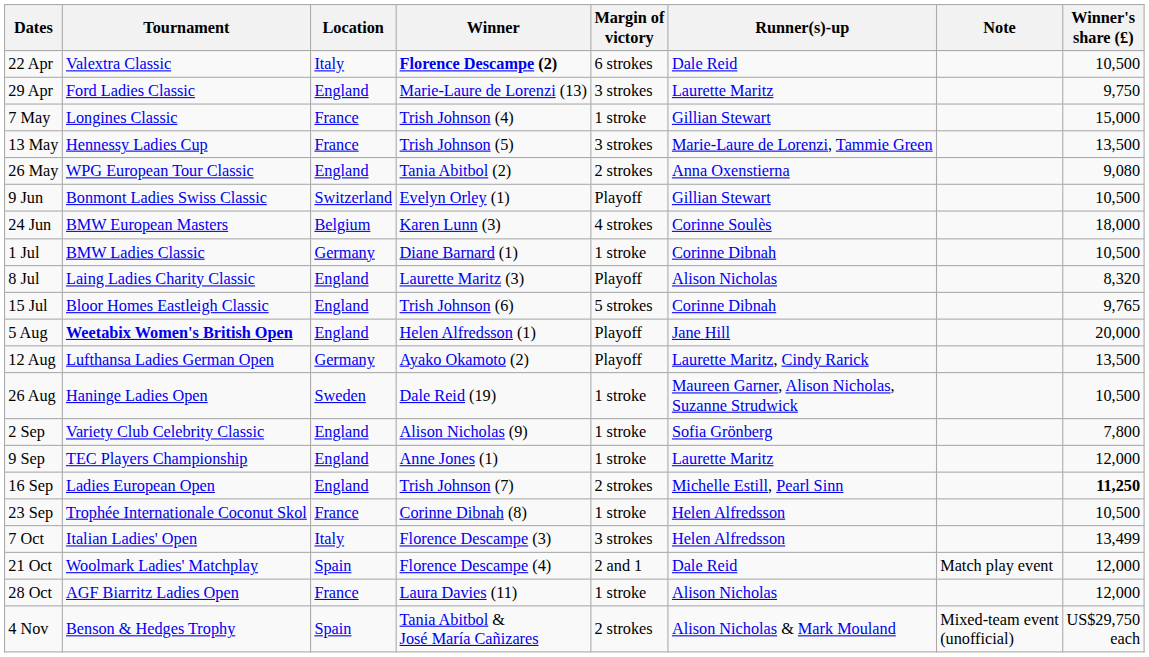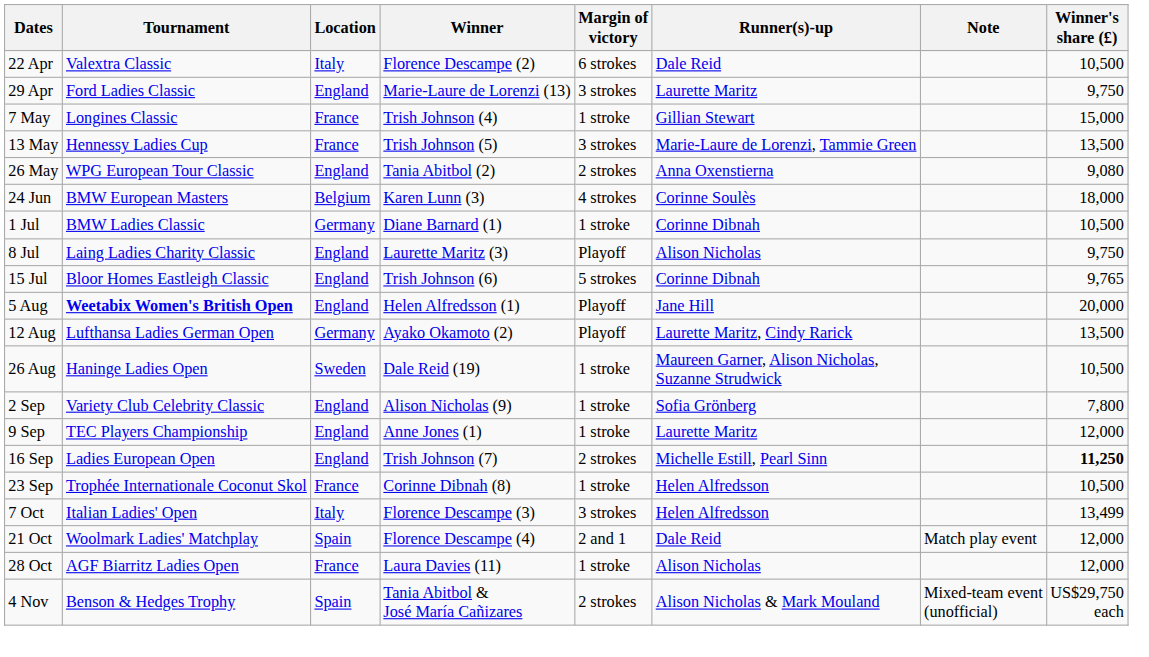 <table class="wikitable" style="font-size:95%">
 <tr>
 <th>Dates</th>
 <th>Tournament</th>
 <th>Location</th>
 <th>Winner</th>
 <th>Margin of<br>victory</th>
 <th>Runner(s)-up</th>
 <th>Note</th>
 <th>Winner's<br>share (£)</th>
 </tr>
 <tr>
 <td>22 Apr</td>
 <td><a href='#'>Valextra Classic</a></td>
 <td><a href='#'>Italy</a></td>
-<td><strong> <a href='#'>Florence Descampe</a> (2)</strong></td>
+<td> <a href='#'>Florence Descampe</a> (2)</td>
 <td>6 strokes</td>
 <td> <a href='#'>Dale Reid</a></td>
 <td></td>
 <td align=right>10,500</td>
 </tr>
 <tr>
 <td>29 Apr</td>
 <td><a href='#'>Ford Ladies Classic</a></td>
 <td><a href='#'>England</a></td>
 <td> <a href='#'>Marie-Laure de Lorenzi</a> (13)</td>
 <td>3 strokes</td>
 <td> <a href='#'>Laurette Maritz</a></td>
 <td></td>
 <td align=right>9,750</td>
 </tr>
 <tr>
 <td>7 May</td>
 <td><a href='#'>Longines Classic</a></td>
 <td><a href='#'>France</a></td>
 <td> <a href='#'>Trish Johnson</a> (4)</td>
 <td>1 stroke</td>
 <td> <a href='#'>Gillian Stewart</a></td>
 <td></td>
 <td align=right>15,000</td>
 </tr>
 <tr>
 <td>13 May</td>
 <td><a href='#'>Hennessy Ladies Cup</a></td>
 <td><a href='#'>France</a></td>
 <td> <a href='#'>Trish Johnson</a> (5)</td>
 <td>3 strokes</td>
 <td> <a href='#'>Marie-Laure de Lorenzi</a>,  <a href='#'>Tammie Green</a></td>
 <td></td>
 <td align=right>13,500</td>
 </tr>
 <tr>
 <td>26 May</td>
 <td><a href='#'>WPG European Tour Classic</a></td>
 <td><a href='#'>England</a></td>
 <td> <a href='#'>Tania Abitbol</a> (2)</td>
 <td>2 strokes</td>
 <td> <a href='#'>Anna Oxenstierna</a></td>
 <td></td>
 <td align=right>9,080</td>
 </tr>
 <tr>
-<td>9 Jun</td>
-<td><a href='#'>Bonmont Ladies Swiss Classic</a></td>
-<td><a href='#'>Switzerland</a></td>
-<td> <a href='#'>Evelyn Orley</a> (1)</td>
-<td>Playoff</td>
-<td> <a href='#'>Gillian Stewart</a></td>
-<td></td>
-<td align=right>10,500</td>
-</tr>
-<tr>
 <td>24 Jun</td>
 <td><a href='#'>BMW European Masters</a></td>
 <td><a href='#'>Belgium</a></td>
 <td> <a href='#'>Karen Lunn</a> (3)</td>
 <td>4 strokes</td>
 <td> <a href='#'>Corinne Soulès</a></td>
 <td></td>
 <td align=right>18,000</td>
 </tr>
 <tr>
 <td>1 Jul</td>
 <td><a href='#'>BMW Ladies Classic</a></td>
 <td><a href='#'>Germany</a></td>
 <td> <a href='#'>Diane Barnard</a> (1)</td>
 <td>1 stroke</td>
 <td> <a href='#'>Corinne Dibnah</a></td>
 <td></td>
 <td align=right>10,500</td>
 </tr>
 <tr>
 <td>8 Jul</td>
 <td><a href='#'>Laing Ladies Charity Classic</a></td>
 <td><a href='#'>England</a></td>
 <td> <a href='#'>Laurette Maritz</a> (3)</td>
 <td>Playoff</td>
 <td> <a href='#'>Alison Nicholas</a></td>
 <td></td>
-<td align=right>8,320</td>
+<td align=right>9,750</td>
 </tr>
 <tr>
 <td>15 Jul</td>
 <td><a href='#'>Bloor Homes Eastleigh Classic</a></td>
 <td><a href='#'>England</a></td>
 <td> <a href='#'>Trish Johnson</a> (6)</td>
 <td>5 strokes</td>
 <td> <a href='#'>Corinne Dibnah</a></td>
 <td></td>
 <td align=right>9,765</td>
 </tr>
 <tr>
 <td>5 Aug</td>
 <td><strong><a href='#'>Weetabix Women's British Open</a></strong></td>
 <td><a href='#'>England</a></td>
 <td> <a href='#'>Helen Alfredsson</a> (1)</td>
 <td>Playoff</td>
 <td> <a href='#'>Jane Hill</a></td>
 <td></td>
 <td align=right>20,000</td>
 </tr>
 <tr>
 <td>12 Aug</td>
 <td><a href='#'>Lufthansa Ladies German Open</a></td>
 <td><a href='#'>Germany</a></td>
 <td> <a href='#'>Ayako Okamoto</a> (2)</td>
 <td>Playoff</td>
 <td> <a href='#'>Laurette Maritz</a>,  <a href='#'>Cindy Rarick</a></td>
 <td></td>
 <td align=right>13,500</td>
 </tr>
 <tr>
 <td>26 Aug</td>
 <td><a href='#'>Haninge Ladies Open</a></td>
 <td><a href='#'>Sweden</a></td>
 <td> <a href='#'>Dale Reid</a> (19)</td>
 <td>1 stroke</td>
 <td> <a href='#'>Maureen Garner</a>,  <a href='#'>Alison Nicholas</a>,<br> <a href='#'>Suzanne Strudwick</a></td>
 <td></td>
 <td align=right>10,500</td>
 </tr>
 <tr>
 <td>2 Sep</td>
 <td><a href='#'>Variety Club Celebrity Classic</a></td>
 <td><a href='#'>England</a></td>
 <td> <a href='#'>Alison Nicholas</a> (9)</td>
 <td>1 stroke</td>
 <td> <a href='#'>Sofia Grönberg</a></td>
 <td></td>
 <td align=right>7,800</td>
 </tr>
 <tr>
 <td>9 Sep</td>
 <td><a href='#'>TEC Players Championship</a></td>
 <td><a href='#'>England</a></td>
 <td> <a href='#'>Anne Jones</a> (1)</td>
 <td>1 stroke</td>
 <td> <a href='#'>Laurette Maritz</a></td>
 <td></td>
 <td align=right>12,000</td>
 </tr>
 <tr>
 <td>16 Sep</td>
 <td><a href='#'>Ladies European Open</a></td>
 <td><a href='#'>England</a></td>
 <td> <a href='#'>Trish Johnson</a> (7)</td>
 <td>2 strokes</td>
 <td> <a href='#'>Michelle Estill</a>,  <a href='#'>Pearl Sinn</a></td>
 <td></td>
 <td align=right><strong>11,250</strong></td>
 </tr>
 <tr>
 <td>23 Sep</td>
 <td><a href='#'>Trophée Internationale Coconut Skol</a></td>
 <td><a href='#'>France</a></td>
 <td> <a href='#'>Corinne Dibnah</a> (8)</td>
 <td>1 stroke</td>
 <td> <a href='#'>Helen Alfredsson</a></td>
 <td></td>
 <td align=right>10,500</td>
 </tr>
 <tr>
 <td>7 Oct</td>
 <td><a href='#'>Italian Ladies' Open </a></td>
 <td><a href='#'>Italy</a></td>
 <td> <a href='#'>Florence Descampe</a> (3)</td>
 <td>3 strokes</td>
 <td> <a href='#'>Helen Alfredsson</a></td>
 <td></td>
 <td align=right>13,499</td>
 </tr>
 <tr>
 <td>21 Oct</td>
 <td><a href='#'>Woolmark Ladies' Matchplay </a></td>
 <td><a href='#'>Spain</a></td>
 <td> <a href='#'>Florence Descampe</a> (4)</td>
 <td>2 and 1</td>
 <td> <a href='#'>Dale Reid</a></td>
 <td>Match play event</td>
 <td align=right>12,000</td>
 </tr>
 <tr>
 <td>28 Oct</td>
 <td><a href='#'>AGF Biarritz Ladies Open</a></td>
 <td><a href='#'>France</a></td>
 <td> <a href='#'>Laura Davies</a> (11)</td>
 <td>1 stroke</td>
 <td> <a href='#'>Alison Nicholas</a></td>
 <td></td>
 <td align=right>12,000</td>
 </tr>
 <tr>
 <td>4 Nov</td>
 <td><a href='#'>Benson & Hedges Trophy</a></td>
 <td><a href='#'>Spain</a></td>
 <td> <a href='#'>Tania Abitbol</a> &<br> <a href='#'>José María Cañizares</a></td>
 <td>2 strokes</td>
 <td> <a href='#'>Alison Nicholas</a> &  <a href='#'>Mark Mouland</a></td>
 <td>Mixed-team event<br>(unofficial)</td>
 <td align=right>US$29,750<br>each</td>
 </tr>
 </table>
